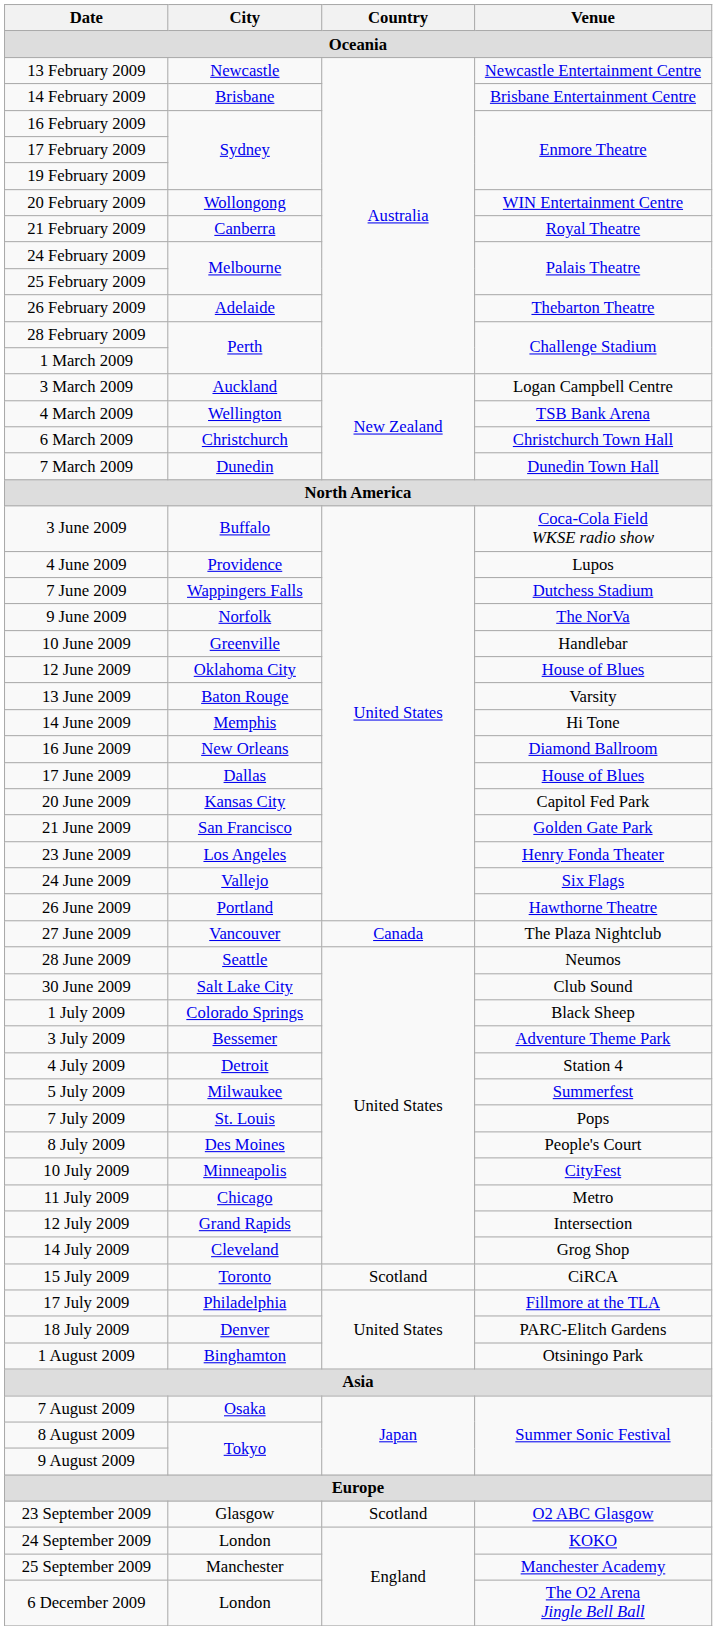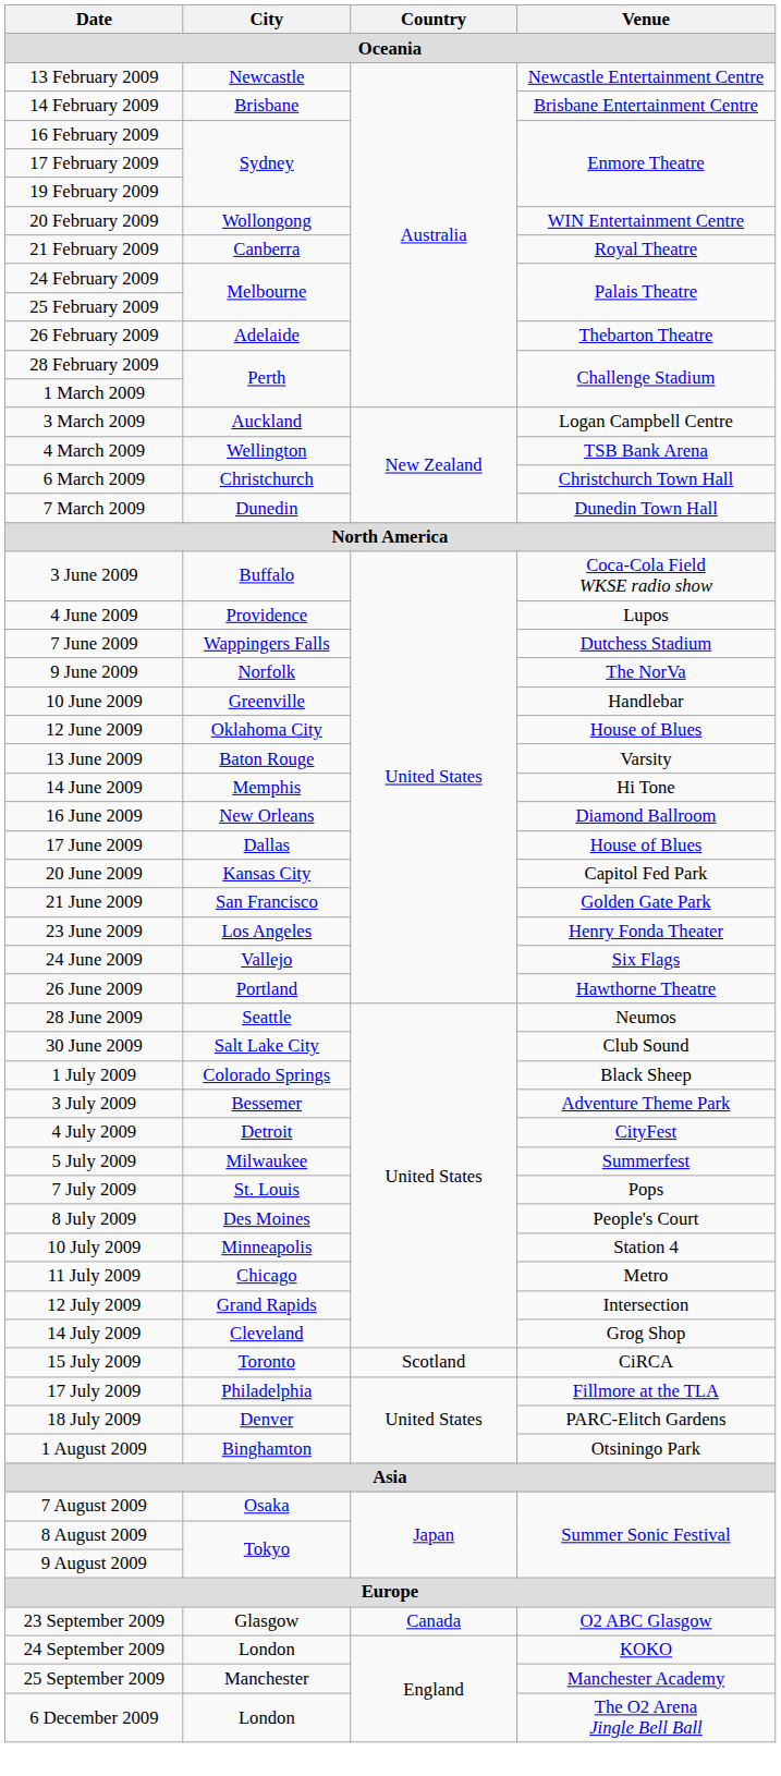 <table class="wikitable" style="text-align:center;">
 <tr>
 <th width="150">Date</th>
 <th width="140">City</th>
 <th width="140">Country</th>
 <th width="220">Venue</th>
 </tr>
 <tr bgcolor="#DDDDDD">
 <td colspan=4><strong>Oceania</strong></td>
 </tr>
 <tr>
 <td>13 February 2009</td>
 <td><a href='#'>Newcastle</a></td>
 <td rowspan="12"><a href='#'>Australia</a></td>
 <td><a href='#'>Newcastle Entertainment Centre</a></td>
 </tr>
 <tr>
 <td>14 February 2009</td>
 <td><a href='#'>Brisbane</a></td>
 <td><a href='#'>Brisbane Entertainment Centre</a></td>
 </tr>
 <tr>
 <td>16 February 2009</td>
 <td rowspan="3"><a href='#'>Sydney</a></td>
 <td rowspan="3"><a href='#'>Enmore Theatre</a></td>
 </tr>
 <tr>
 <td>17 February 2009</td>
 </tr>
 <tr>
 <td>19 February 2009</td>
 </tr>
 <tr>
 <td>20 February 2009</td>
 <td><a href='#'>Wollongong</a></td>
 <td><a href='#'>WIN Entertainment Centre</a></td>
 </tr>
 <tr>
 <td>21 February 2009</td>
 <td><a href='#'>Canberra</a></td>
 <td><a href='#'>Royal Theatre</a></td>
 </tr>
 <tr>
 <td>24 February 2009</td>
 <td rowspan="2"><a href='#'>Melbourne</a></td>
 <td rowspan="2"><a href='#'>Palais Theatre</a></td>
 </tr>
 <tr>
 <td>25 February 2009</td>
 </tr>
 <tr>
 <td>26 February 2009</td>
 <td><a href='#'>Adelaide</a></td>
 <td><a href='#'>Thebarton Theatre</a></td>
 </tr>
 <tr>
 <td>28 February 2009</td>
 <td rowspan="2"><a href='#'>Perth</a></td>
 <td rowspan="2"><a href='#'>Challenge Stadium</a></td>
 </tr>
 <tr>
 <td>1 March 2009</td>
 </tr>
 <tr>
 <td>3 March 2009</td>
 <td><a href='#'>Auckland</a></td>
 <td rowspan="4"><a href='#'>New Zealand</a></td>
 <td>Logan Campbell Centre</td>
 </tr>
 <tr>
 <td>4 March 2009</td>
 <td><a href='#'>Wellington</a></td>
 <td><a href='#'>TSB Bank Arena</a></td>
 </tr>
 <tr>
 <td>6 March 2009</td>
 <td><a href='#'>Christchurch</a></td>
 <td><a href='#'>Christchurch Town Hall</a></td>
 </tr>
 <tr>
 <td>7 March 2009</td>
 <td><a href='#'>Dunedin</a></td>
 <td><a href='#'>Dunedin Town Hall</a></td>
 </tr>
 <tr bgcolor="#DDDDDD">
 <td colspan=4><strong>North America</strong></td>
 </tr>
 <tr>
 <td>3 June 2009</td>
 <td><a href='#'>Buffalo</a></td>
 <td rowspan="15"><a href='#'>United States</a></td>
 <td><a href='#'>Coca-Cola Field</a><br><em>WKSE radio show</em></td>
 </tr>
 <tr>
 <td>4 June 2009</td>
 <td><a href='#'>Providence</a></td>
 <td>Lupos</td>
 </tr>
 <tr>
 <td>7 June 2009</td>
 <td><a href='#'>Wappingers Falls</a></td>
 <td><a href='#'>Dutchess Stadium</a></td>
 </tr>
 <tr>
 <td>9 June 2009</td>
 <td><a href='#'>Norfolk</a></td>
 <td><a href='#'>The NorVa</a></td>
 </tr>
 <tr>
 <td>10 June 2009</td>
 <td><a href='#'>Greenville</a></td>
 <td>Handlebar</td>
 </tr>
 <tr>
 <td>12 June 2009</td>
 <td><a href='#'>Oklahoma City</a></td>
 <td><a href='#'>House of Blues</a></td>
 </tr>
 <tr>
 <td>13 June 2009</td>
 <td><a href='#'>Baton Rouge</a></td>
 <td>Varsity</td>
 </tr>
 <tr>
 <td>14 June 2009</td>
 <td><a href='#'>Memphis</a></td>
 <td>Hi Tone</td>
 </tr>
 <tr>
 <td>16 June 2009</td>
 <td><a href='#'>New Orleans</a></td>
 <td><a href='#'>Diamond Ballroom</a></td>
 </tr>
 <tr>
 <td>17 June 2009</td>
 <td><a href='#'>Dallas</a></td>
 <td><a href='#'>House of Blues</a></td>
 </tr>
 <tr>
 <td>20 June 2009</td>
 <td><a href='#'>Kansas City</a></td>
 <td>Capitol Fed Park</td>
 </tr>
 <tr>
 <td>21 June 2009</td>
 <td><a href='#'>San Francisco</a></td>
 <td><a href='#'>Golden Gate Park</a></td>
 </tr>
 <tr>
 <td>23 June 2009</td>
 <td><a href='#'>Los Angeles</a></td>
 <td><a href='#'>Henry Fonda Theater</a></td>
 </tr>
 <tr>
 <td>24 June 2009</td>
 <td><a href='#'>Vallejo</a></td>
 <td><a href='#'>Six Flags</a></td>
 </tr>
 <tr>
 <td>26 June 2009</td>
 <td><a href='#'>Portland</a></td>
 <td><a href='#'>Hawthorne Theatre</a></td>
 </tr>
 <tr>
-<td>27 June 2009</td>
-<td><a href='#'>Vancouver</a></td>
-<td><a href='#'>Canada</a></td>
-<td>The Plaza Nightclub</td>
-</tr>
-<tr>
 <td>28 June 2009</td>
 <td><a href='#'>Seattle</a></td>
 <td rowspan="12">United States</td>
 <td>Neumos</td>
 </tr>
 <tr>
 <td>30 June 2009</td>
 <td><a href='#'>Salt Lake City</a></td>
 <td>Club Sound</td>
 </tr>
 <tr>
 <td>1 July 2009</td>
 <td><a href='#'>Colorado Springs</a></td>
 <td>Black Sheep</td>
 </tr>
 <tr>
 <td>3 July 2009</td>
 <td><a href='#'>Bessemer</a></td>
 <td><a href='#'>Adventure Theme Park</a></td>
 </tr>
 <tr>
 <td>4 July 2009</td>
 <td><a href='#'>Detroit</a></td>
-<td>Station 4</td>
+<td><a href='#'>CityFest</a></td>
 </tr>
 <tr>
 <td>5 July 2009</td>
 <td><a href='#'>Milwaukee</a></td>
 <td><a href='#'>Summerfest</a></td>
 </tr>
 <tr>
 <td>7 July 2009</td>
 <td><a href='#'>St. Louis</a></td>
 <td>Pops</td>
 </tr>
 <tr>
 <td>8 July 2009</td>
 <td><a href='#'>Des Moines</a></td>
 <td>People's Court</td>
 </tr>
 <tr>
 <td>10 July 2009</td>
 <td><a href='#'>Minneapolis</a></td>
-<td><a href='#'>CityFest</a></td>
+<td>Station 4</td>
 </tr>
 <tr>
 <td>11 July 2009</td>
 <td><a href='#'>Chicago</a></td>
 <td>Metro</td>
 </tr>
 <tr>
 <td>12 July 2009</td>
 <td><a href='#'>Grand Rapids</a></td>
 <td>Intersection</td>
 </tr>
 <tr>
 <td>14 July 2009</td>
 <td><a href='#'>Cleveland</a></td>
 <td>Grog Shop</td>
 </tr>
 <tr>
 <td>15 July 2009</td>
 <td><a href='#'>Toronto</a></td>
 <td>Scotland</td>
 <td>CiRCA</td>
 </tr>
 <tr>
 <td>17 July 2009</td>
 <td><a href='#'>Philadelphia</a></td>
 <td rowspan="3">United States</td>
 <td><a href='#'>Fillmore at the TLA</a></td>
 </tr>
 <tr>
 <td>18 July 2009</td>
 <td><a href='#'>Denver</a></td>
 <td>PARC-Elitch Gardens</td>
 </tr>
 <tr>
 <td>1 August 2009</td>
 <td><a href='#'>Binghamton</a></td>
 <td>Otsiningo Park</td>
 </tr>
 <tr bgcolor="#DDDDDD">
 <td colspan="4"><strong>Asia</strong></td>
 </tr>
 <tr>
 <td>7 August 2009</td>
 <td><a href='#'>Osaka</a></td>
 <td rowspan="3"><a href='#'>Japan</a></td>
 <td rowspan="3"><a href='#'>Summer Sonic Festival</a></td>
 </tr>
 <tr>
 <td>8 August 2009</td>
 <td rowspan="2"><a href='#'>Tokyo</a></td>
 </tr>
 <tr>
 <td>9 August 2009</td>
 </tr>
 <tr bgcolor="#DDDDDD">
 <td colspan="4"><strong>Europe</strong></td>
 </tr>
 <tr>
 <td>23 September 2009</td>
 <td>Glasgow</td>
-<td>Scotland</td>
+<td><a href='#'>Canada</a></td>
 <td><a href='#'>O2 ABC Glasgow</a></td>
 </tr>
 <tr>
 <td>24 September 2009</td>
 <td>London</td>
 <td rowspan="3">England</td>
 <td><a href='#'>KOKO</a></td>
 </tr>
 <tr>
 <td>25 September 2009</td>
 <td>Manchester</td>
 <td><a href='#'>Manchester Academy</a></td>
 </tr>
 <tr>
 <td>6 December 2009</td>
 <td>London</td>
 <td><a href='#'>The O2 Arena</a><br><em><a href='#'>Jingle Bell Ball</a></em></td>
 </tr>
 </table>
